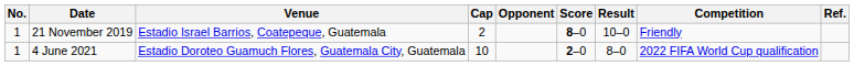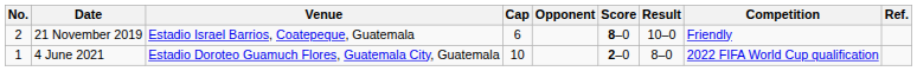 <table class="wikitable">
 <tr>
 <th scope=col>No.</th>
 <th scope=col data-sort-type=date>Date</th>
 <th scope=col>Venue</th>
 <th scope=col>Cap</th>
 <th scope=col>Opponent</th>
 <th scope=col>Score</th>
 <th scope=col>Result</th>
 <th scope=col>Competition</th>
 <th scope=col>Ref.</th>
 </tr>
 <tr>
-<td align=center>1</td>
+<td align=center>2</td>
 <td>21 November 2019</td>
 <td><a href='#'>Estadio Israel Barrios</a>, <a href='#'>Coatepeque</a>, Guatemala</td>
-<td align=center>2</td>
+<td align=center>6</td>
 <td></td>
 <td align=center><strong>8</strong>–0</td>
 <td align=center>10–0</td>
 <td><a href='#'>Friendly</a></td>
 <td></td>
 </tr>
 <tr>
 <td align=center>1</td>
 <td>4 June 2021</td>
 <td><a href='#'>Estadio Doroteo Guamuch Flores</a>, <a href='#'>Guatemala City</a>, Guatemala</td>
 <td align=center>10</td>
 <td></td>
 <td align=center><strong>2</strong>–0</td>
 <td align=center>8–0</td>
 <td><a href='#'>2022 FIFA World Cup qualification</a></td>
 <td></td>
 </tr>
 </table>
